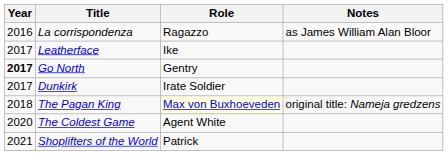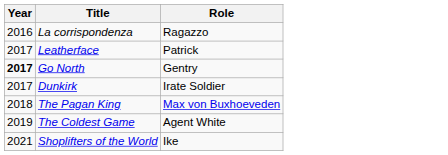 <table class="wikitable sortable">
 <tr>
 <th>Year</th>
 <th>Title</th>
 <th>Role</th>
-<th>Notes</th>
 </tr>
 <tr>
 <td>2016</td>
 <td><em>La corrispondenza</em></td>
 <td>Ragazzo</td>
-<td>as James William Alan Bloor</td>
 </tr>
 <tr>
 <td>2017</td>
 <td><em><a href='#'>Leatherface</a></em></td>
-<td>Ike</td>
-<td></td>
+<td>Patrick</td>
 </tr>
 <tr>
 <td><strong>2017</strong></td>
 <td><em><a href='#'>Go North</a></em></td>
 <td>Gentry</td>
-<td></td>
 </tr>
 <tr>
 <td>2017</td>
 <td><em><a href='#'>Dunkirk</a></em></td>
 <td>Irate Soldier</td>
-<td></td>
 </tr>
 <tr>
 <td>2018</td>
 <td><em><a href='#'>The Pagan King</a></em></td>
-<td style="background: lightyellow;"><a href='#'>Max von Buxhoeveden</a></td>
-<td>original title: <em>Nameja gredzens</em></td>
+<td><a href='#'>Max von Buxhoeveden</a></td>
 </tr>
 <tr>
-<td>2020</td>
+<td>2019</td>
 <td><em><a href='#'>The Coldest Game</a></em></td>
 <td>Agent White</td>
-<td></td>
 </tr>
 <tr>
 <td>2021</td>
 <td><em><a href='#'>Shoplifters of the World</a></em></td>
-<td>Patrick</td>
-<td></td>
+<td>Ike</td>
 </tr>
 </table>
